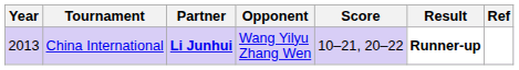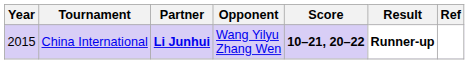 <table class="sortable wikitable" style="font-size: 90%;">
 <tr>
 <th>Year</th>
 <th>Tournament</th>
 <th>Partner</th>
 <th>Opponent</th>
 <th>Score</th>
 <th>Result</th>
 <th>Ref</th>
 </tr>
 <tr style="background:#D8CEF6">
-<td align="center">2013</td>
+<td align="center">2015</td>
 <td align="left"><a href='#'>China International</a></td>
 <td align="left"><strong> <a href='#'>Li Junhui</a></strong></td>
 <td align="left"> <a href='#'>Wang Yilyu</a><br> <a href='#'>Zhang Wen</a></td>
-<td align="left">10–21, 20–22</td>
+<td align="left"><strong>10–21, 20–22</strong></td>
 <td style="text-align:left; background:white"> <strong>Runner-up</strong></td>
 <td style="text-align:center; background:white"></td>
 </tr>
 </table>
